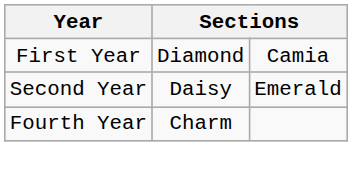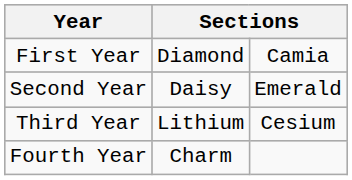 <table class="wikitable" style="text-align:center">
 <tr>
 <th>Year</th>
 <th ! colspan="2">Sections</th>
 </tr>
 <tr>
 <td>First Year</td>
 <td>Diamond</td>
 <td>Camia</td>
 </tr>
 <tr>
 <td>Second Year</td>
 <td>Daisy</td>
 <td>Emerald</td>
 </tr>
 <tr>
+<td>Third Year</td>
+<td>Lithium</td>
+<td>Cesium</td>
+</tr>
+<tr>
 <td>Fourth Year</td>
 <td>Charm</td>
 <td></td>
 </tr>
 </table>
